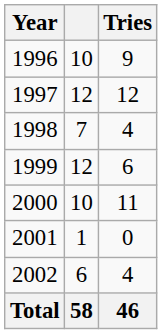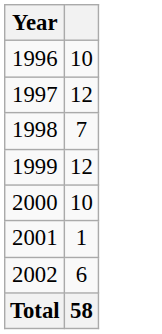 <table class="wikitable plainrowheaders sortable" style="text-align:center">
 <tr>
 <th scope="col">Year</th>
 <th scope="col"></th>
-<th scope="col">Tries</th>
 </tr>
 <tr>
 <td>1996</td>
 <td>10</td>
-<td>9</td>
 </tr>
 <tr>
 <td>1997</td>
-<td>12</td>
 <td>12</td>
 </tr>
 <tr>
 <td>1998</td>
 <td>7</td>
-<td>4</td>
 </tr>
 <tr>
 <td>1999</td>
 <td>12</td>
-<td>6</td>
 </tr>
 <tr>
 <td>2000</td>
 <td>10</td>
-<td>11</td>
 </tr>
 <tr>
 <td>2001</td>
 <td>1</td>
-<td>0</td>
 </tr>
 <tr>
 <td>2002</td>
 <td>6</td>
-<td>4</td>
 </tr>
 <tr>
 <th>Total</th>
 <th>58</th>
-<th>46</th>
 </tr>
 </table>
